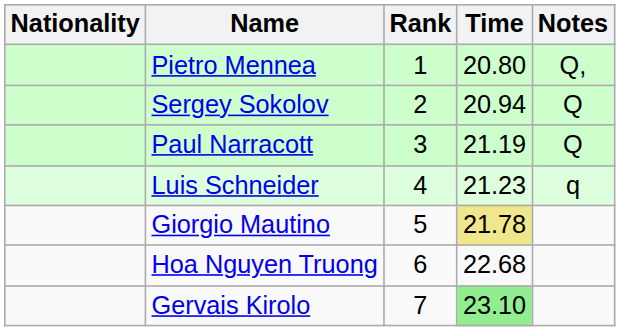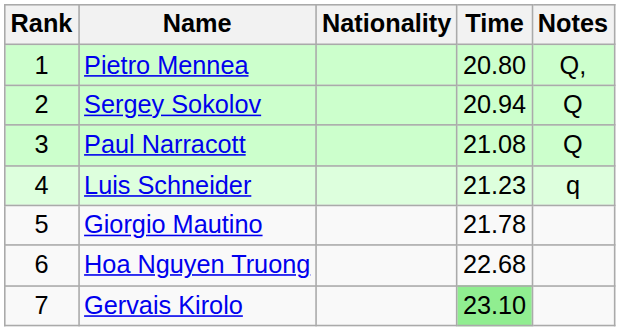 <table class="wikitable sortable" style="text-align:center">
 <tr>
+<th>Rank</th>
+<th>Name</th>
 <th>Nationality</th>
-<th>Name</th>
-<th>Rank</th>
 <th>Time</th>
 <th>Notes</th>
 </tr>
 <tr style="background:#ccffcc;">
+<td align="center">1</td>
+<td align=left><a href='#'>Pietro Mennea</a></td>
 <td align=left></td>
-<td align=left><a href='#'>Pietro Mennea</a></td>
-<td align="center">1</td>
 <td align="center">20.80</td>
 <td>Q, </td>
 </tr>
 <tr style="background:#ccffcc;">
+<td align="center">2</td>
+<td align=left><a href='#'>Sergey Sokolov</a></td>
 <td align=left></td>
-<td align=left><a href='#'>Sergey Sokolov</a></td>
-<td align="center">2</td>
 <td align="center">20.94</td>
 <td>Q</td>
 </tr>
 <tr style="background:#ccffcc;">
+<td align="center">3</td>
+<td align=left><a href='#'>Paul Narracott</a></td>
 <td align=left></td>
-<td align=left><a href='#'>Paul Narracott</a></td>
-<td align="center">3</td>
-<td align="center">21.19</td>
+<td align="center">21.08</td>
 <td>Q</td>
 </tr>
 <tr style="background:#ddffdd;">
+<td align="center">4</td>
+<td align=left><a href='#'>Luis Schneider</a></td>
 <td align=left></td>
-<td align=left><a href='#'>Luis Schneider</a></td>
-<td align="center">4</td>
 <td align="center">21.23</td>
 <td>q</td>
 </tr>
 <tr>
+<td align="center">5</td>
+<td align=left><a href='#'>Giorgio Mautino</a></td>
 <td align=left></td>
-<td align=left><a href='#'>Giorgio Mautino</a></td>
-<td align="center">5</td>
-<td align="center" style="background: khaki;">21.78</td>
+<td align="center">21.78</td>
 <td></td>
 </tr>
 <tr>
+<td align="center">6</td>
+<td align=left><a href='#'>Hoa Nguyen Truong</a></td>
 <td align=left></td>
-<td align=left><a href='#'>Hoa Nguyen Truong</a></td>
-<td align="center">6</td>
 <td align="center">22.68</td>
 <td></td>
 </tr>
 <tr>
+<td align="center">7</td>
+<td align=left><a href='#'>Gervais Kirolo</a></td>
 <td align=left></td>
-<td align=left><a href='#'>Gervais Kirolo</a></td>
-<td align="center">7</td>
 <td align="center" style="background: lightgreen;">23.10</td>
 <td></td>
 </tr>
 </table>
